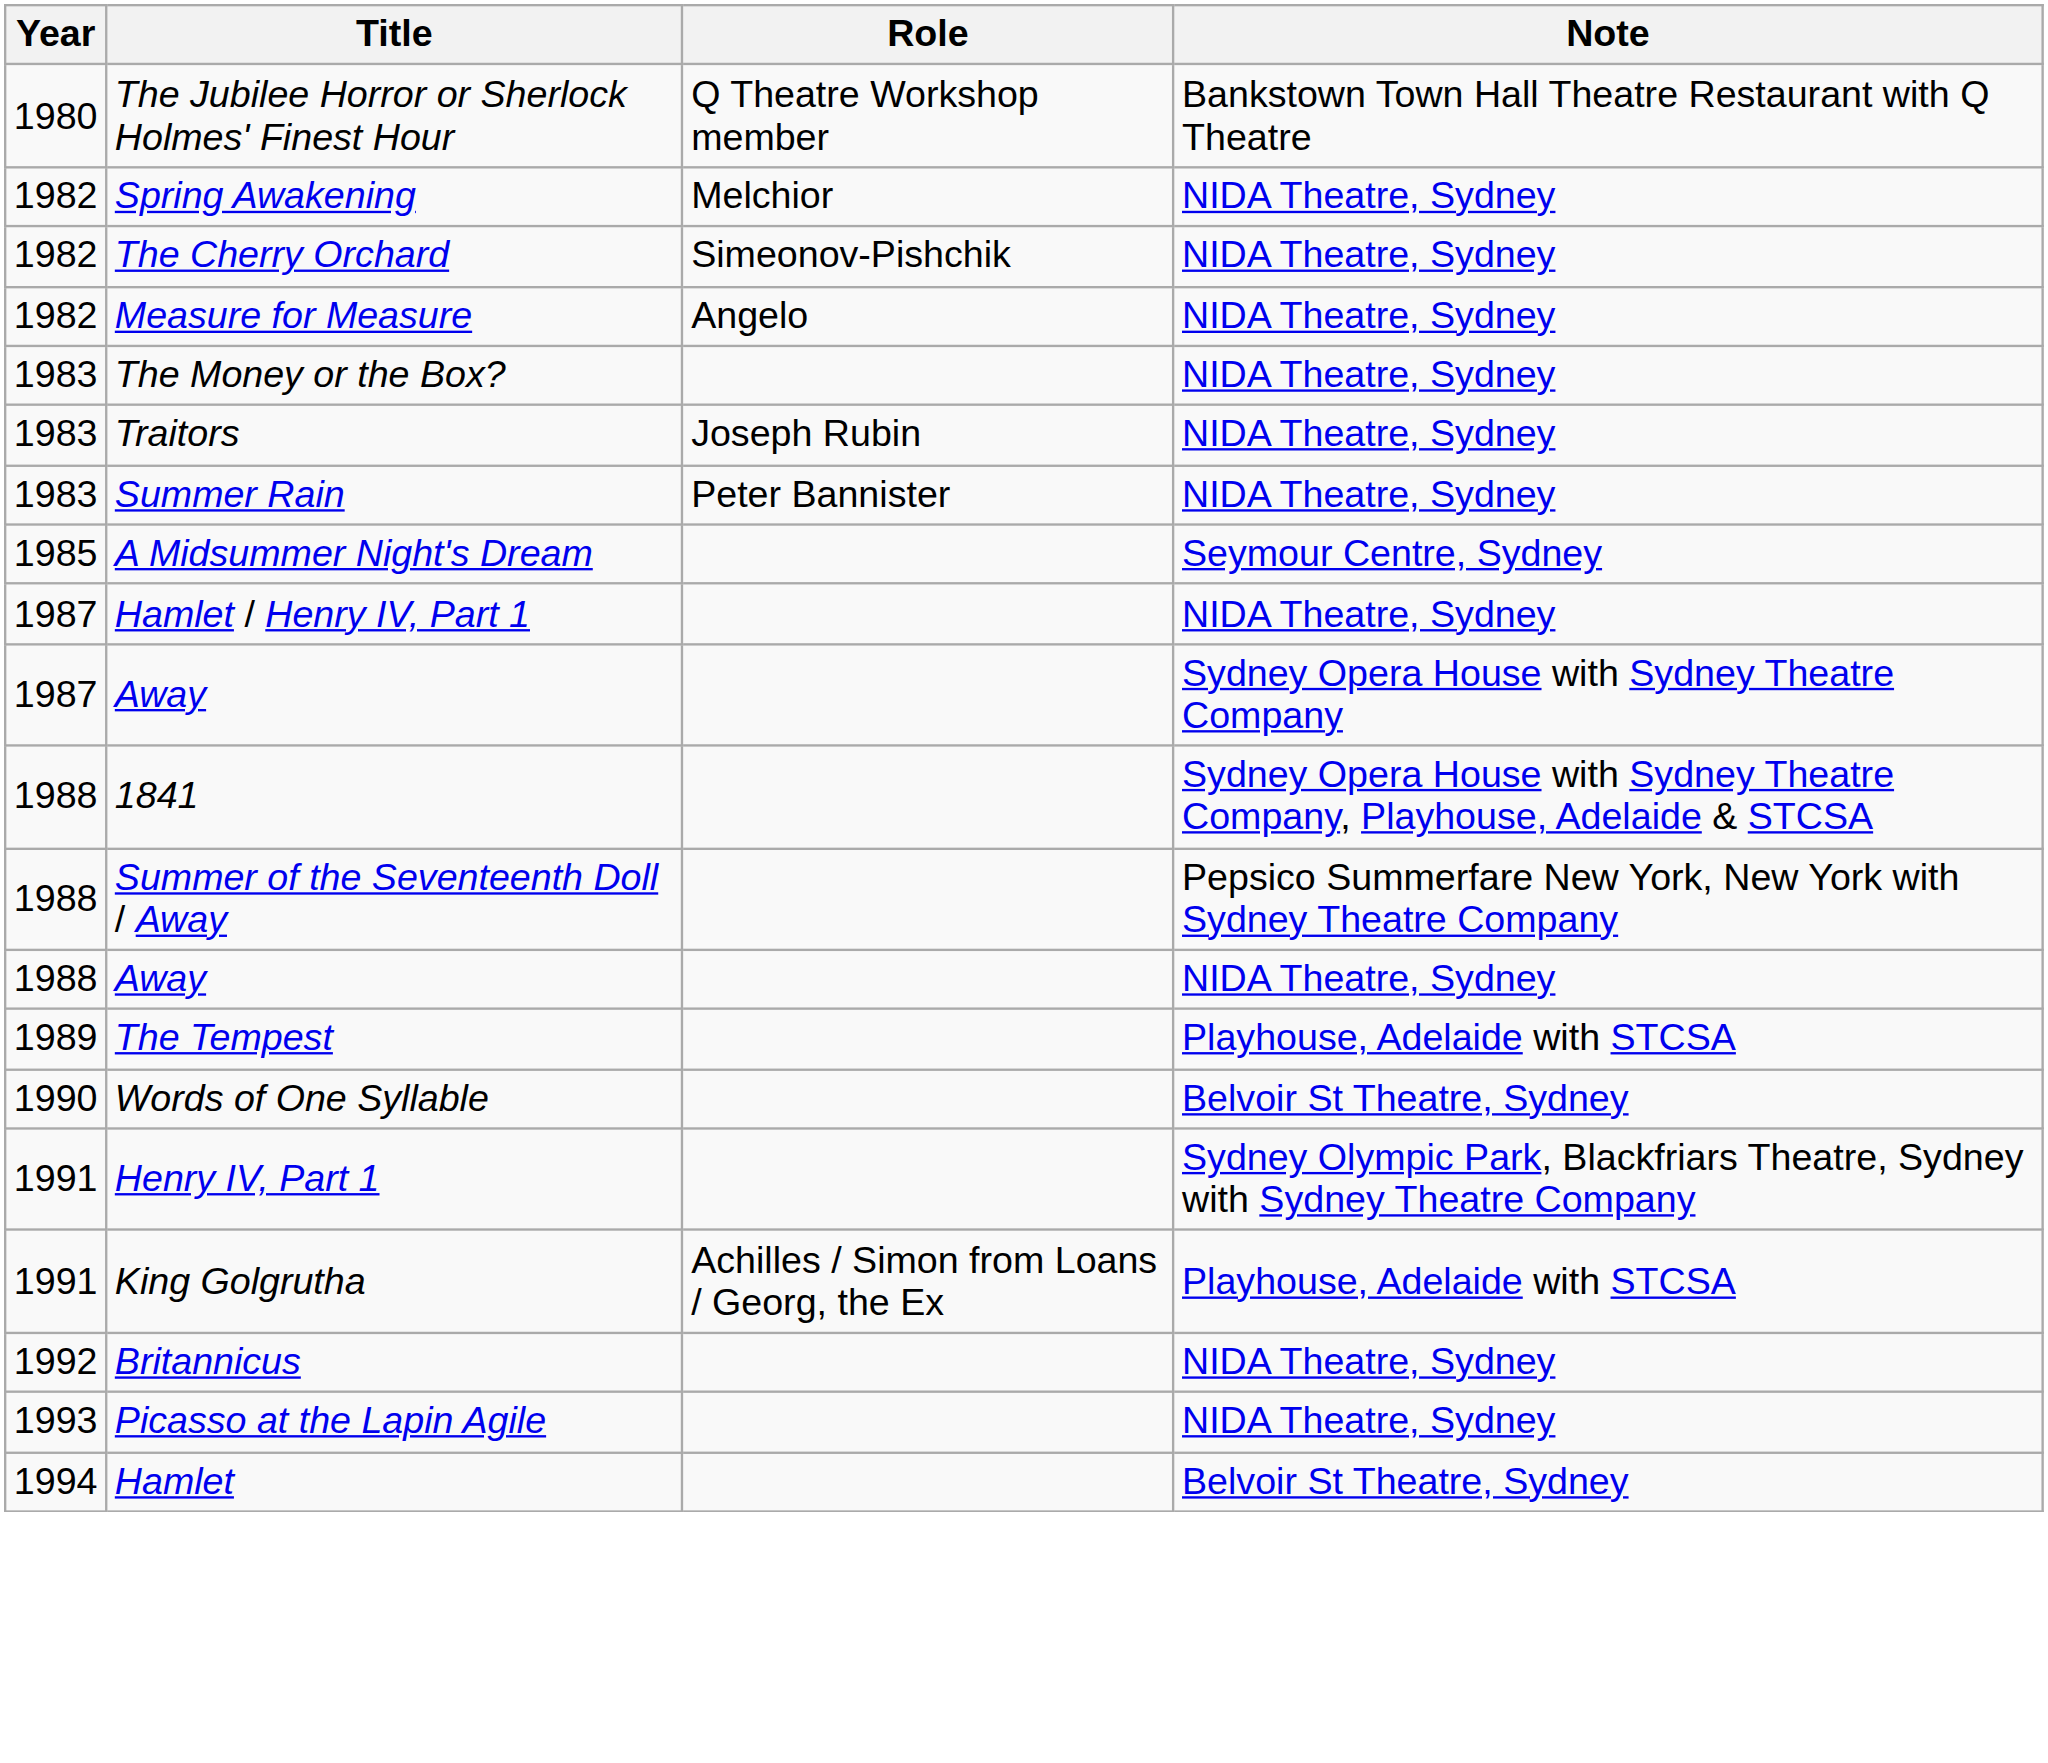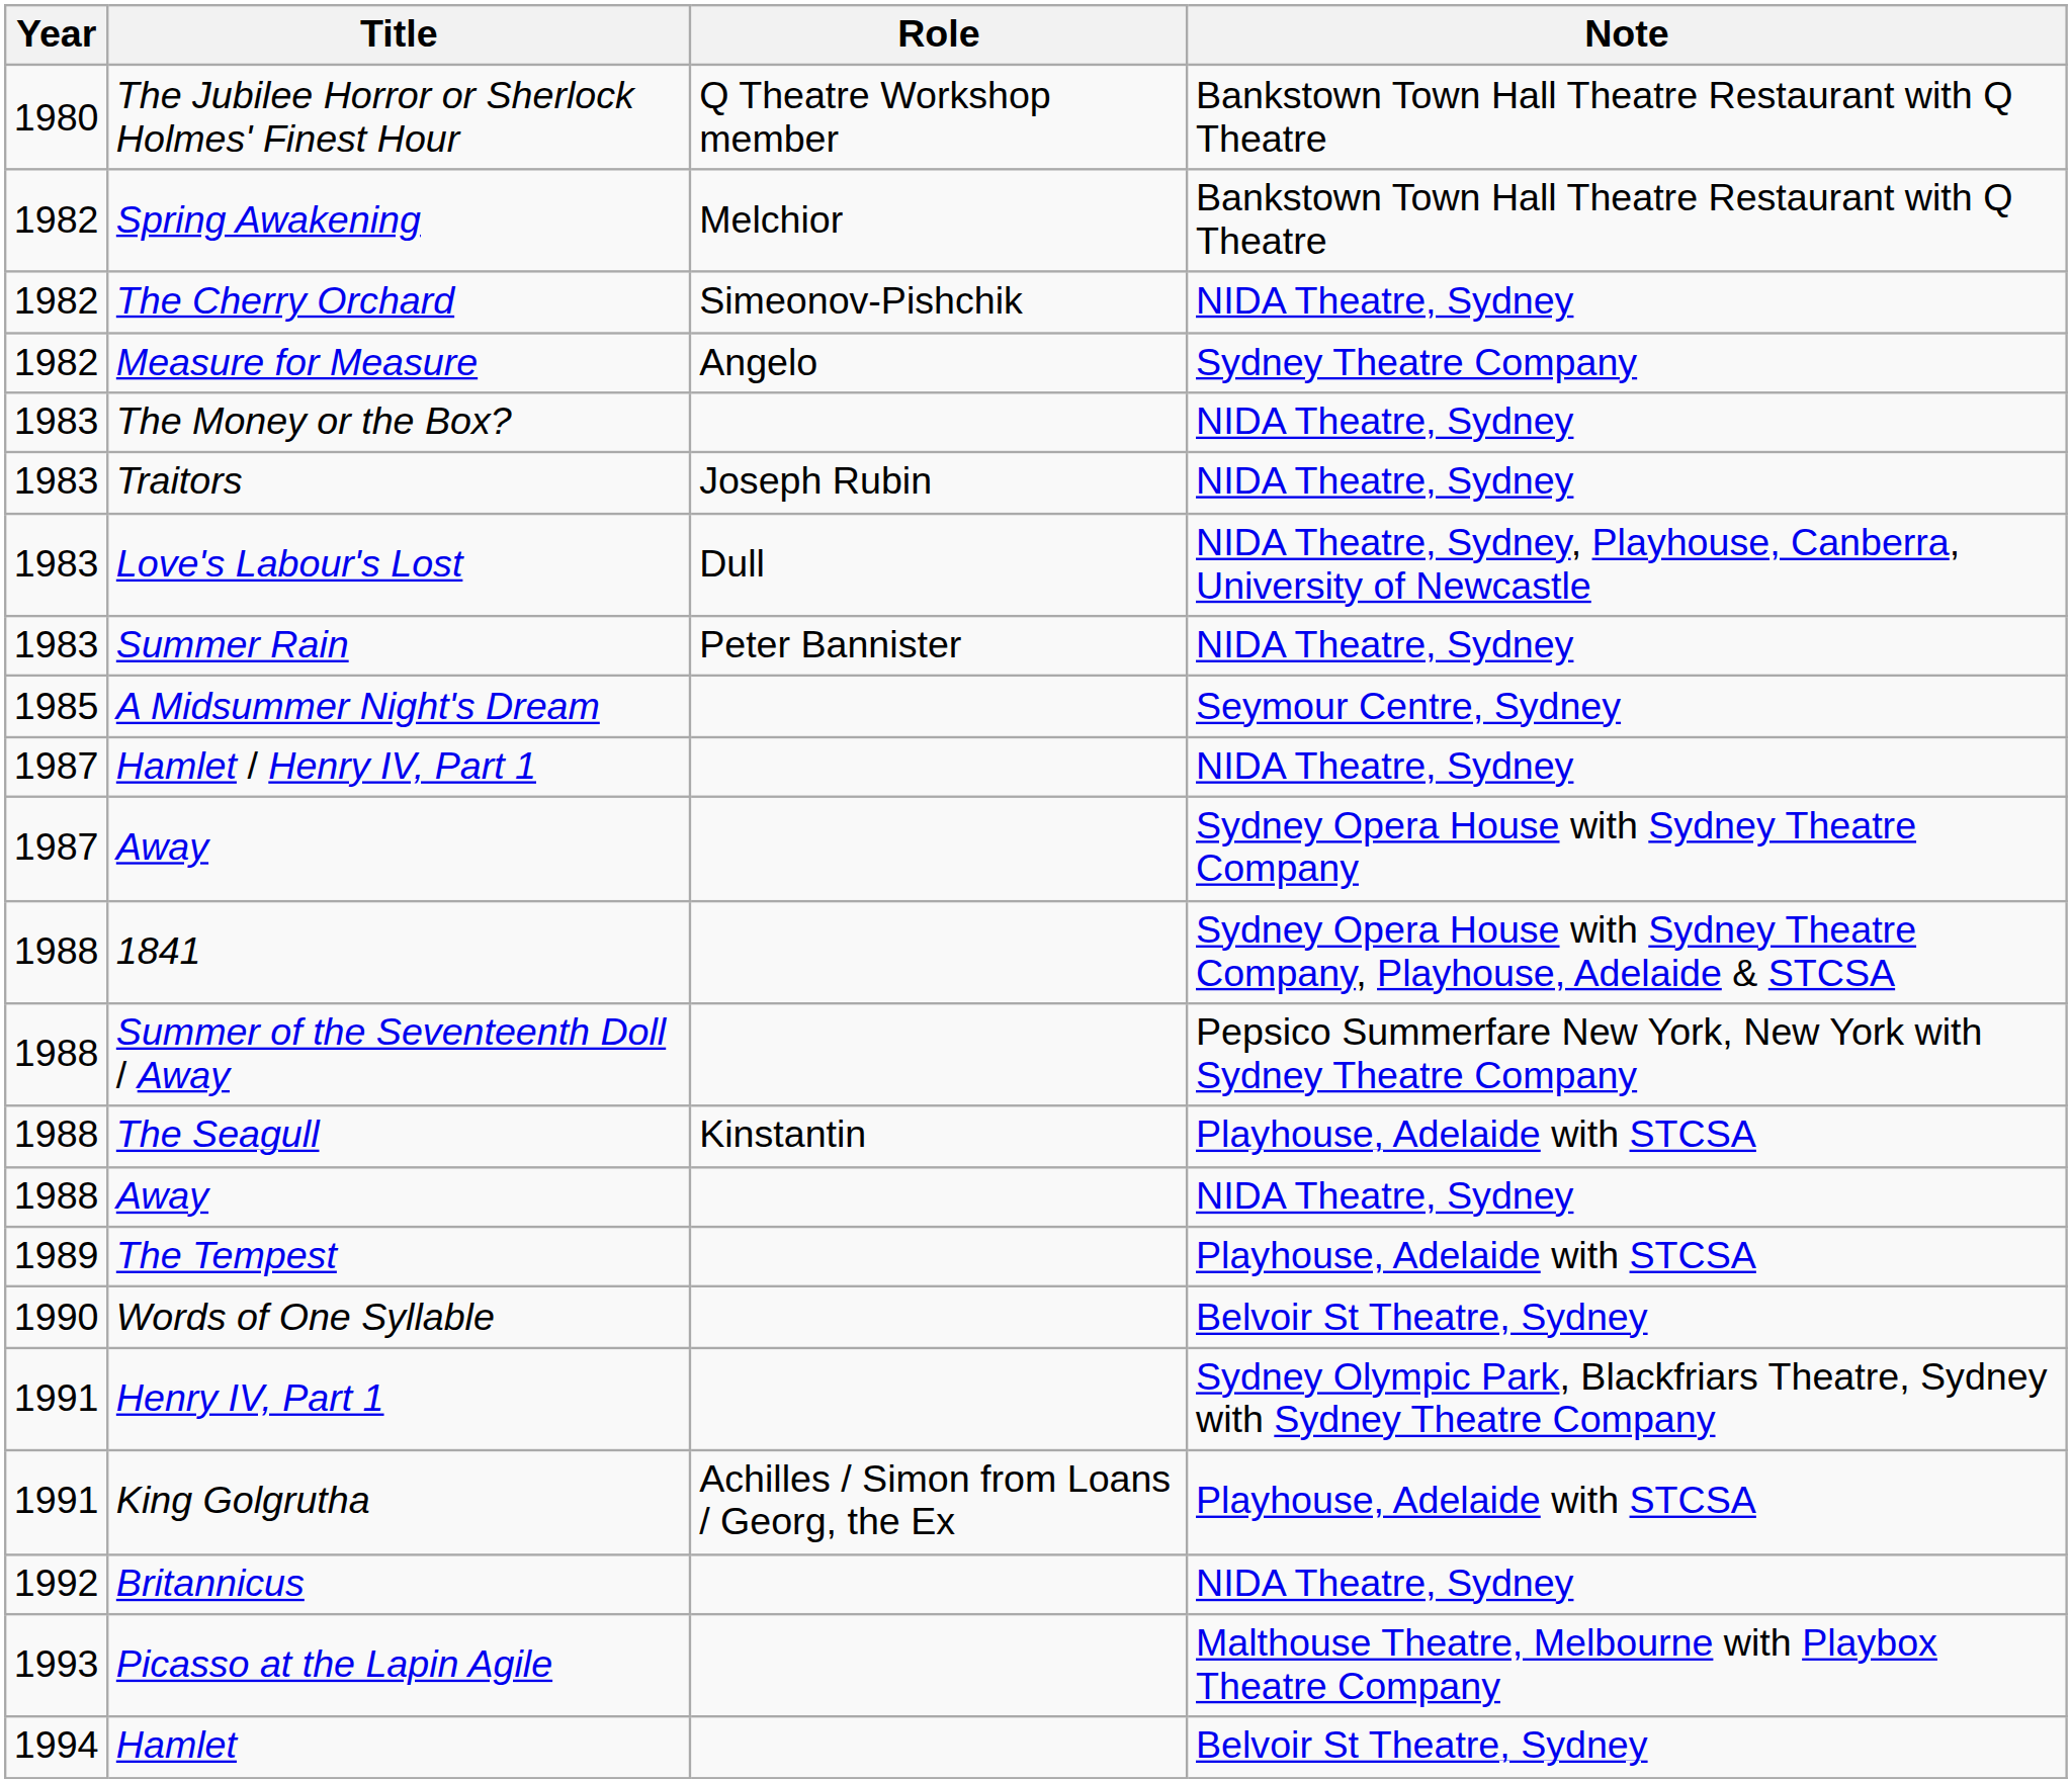 <table class="wikitable sortable plainrowheaders">
 <tr>
 <th scope="col">Year</th>
 <th scope="col">Title</th>
 <th scope="col">Role</th>
 <th scope="col">Note</th>
 </tr>
 <tr>
 <td>1980</td>
 <td><em>The Jubilee Horror or Sherlock Holmes' Finest Hour</em></td>
 <td>Q Theatre Workshop member</td>
 <td>Bankstown Town Hall Theatre Restaurant with Q Theatre</td>
 </tr>
 <tr>
 <td>1982</td>
 <td><em><a href='#'>Spring Awakening</a></em></td>
 <td>Melchior</td>
-<td><a href='#'>NIDA Theatre, Sydney</a></td>
+<td>Bankstown Town Hall Theatre Restaurant with Q Theatre</td>
 </tr>
 <tr>
 <td>1982</td>
 <td><em><a href='#'>The Cherry Orchard</a></em></td>
 <td>Simeonov-Pishchik</td>
 <td><a href='#'>NIDA Theatre, Sydney</a></td>
 </tr>
 <tr>
 <td>1982</td>
 <td><em><a href='#'>Measure for Measure</a></em></td>
 <td>Angelo</td>
-<td><a href='#'>NIDA Theatre, Sydney</a></td>
+<td><a href='#'>Sydney Theatre Company</a></td>
 </tr>
 <tr>
 <td>1983</td>
 <td><em>The Money or the Box?</em></td>
 <td></td>
 <td><a href='#'>NIDA Theatre, Sydney</a></td>
 </tr>
 <tr>
 <td>1983</td>
 <td><em>Traitors</em></td>
 <td>Joseph Rubin</td>
 <td><a href='#'>NIDA Theatre, Sydney</a></td>
+</tr>
+<tr>
+<td>1983</td>
+<td><em><a href='#'>Love's Labour's Lost</a></em></td>
+<td>Dull</td>
+<td><a href='#'>NIDA Theatre, Sydney</a>, <a href='#'>Playhouse, Canberra</a>, <a href='#'>University of Newcastle</a></td>
 </tr>
 <tr>
 <td>1983</td>
 <td><em><a href='#'>Summer Rain</a></em></td>
 <td>Peter Bannister</td>
 <td><a href='#'>NIDA Theatre, Sydney</a></td>
 </tr>
 <tr>
 <td>1985</td>
 <td><em><a href='#'>A Midsummer Night's Dream</a></em></td>
 <td></td>
 <td><a href='#'>Seymour Centre, Sydney</a></td>
 </tr>
 <tr>
 <td>1987</td>
 <td><em><a href='#'>Hamlet</a></em> / <em><a href='#'>Henry IV, Part 1</a></em></td>
 <td></td>
 <td><a href='#'>NIDA Theatre, Sydney</a></td>
 </tr>
 <tr>
 <td>1987</td>
 <td><em><a href='#'>Away</a></em></td>
 <td></td>
 <td><a href='#'>Sydney Opera House</a> with <a href='#'>Sydney Theatre Company</a></td>
 </tr>
 <tr>
 <td>1988</td>
 <td><em>1841</em></td>
 <td></td>
 <td><a href='#'>Sydney Opera House</a> with <a href='#'>Sydney Theatre Company</a>, <a href='#'>Playhouse, Adelaide</a> & <a href='#'>STCSA</a></td>
 </tr>
 <tr>
 <td>1988</td>
 <td><em><a href='#'>Summer of the Seventeenth Doll</a></em> / <em><a href='#'>Away</a></em></td>
 <td></td>
 <td>Pepsico Summerfare New York, New York with <a href='#'>Sydney Theatre Company</a></td>
+</tr>
+<tr>
+<td>1988</td>
+<td><em><a href='#'>The Seagull</a></em></td>
+<td>Kinstantin</td>
+<td><a href='#'>Playhouse, Adelaide</a> with <a href='#'>STCSA</a></td>
 </tr>
 <tr>
 <td>1988</td>
 <td><em><a href='#'>Away</a></em></td>
 <td></td>
 <td><a href='#'>NIDA Theatre, Sydney</a></td>
 </tr>
 <tr>
 <td>1989</td>
 <td><em><a href='#'>The Tempest</a></em></td>
 <td></td>
 <td><a href='#'>Playhouse, Adelaide</a> with <a href='#'>STCSA</a></td>
 </tr>
 <tr>
 <td>1990</td>
 <td><em>Words of One Syllable</em></td>
 <td></td>
 <td><a href='#'>Belvoir St Theatre, Sydney</a></td>
 </tr>
 <tr>
 <td>1991</td>
 <td><em><a href='#'>Henry IV, Part 1</a></em></td>
 <td></td>
 <td><a href='#'>Sydney Olympic Park</a>, Blackfriars Theatre, Sydney with <a href='#'>Sydney Theatre Company</a></td>
 </tr>
 <tr>
 <td>1991</td>
 <td><em>King Golgrutha</em></td>
 <td>Achilles / Simon from Loans / Georg, the Ex</td>
 <td><a href='#'>Playhouse, Adelaide</a> with <a href='#'>STCSA</a></td>
 </tr>
 <tr>
 <td>1992</td>
 <td><em><a href='#'>Britannicus</a></em></td>
 <td></td>
 <td><a href='#'>NIDA Theatre, Sydney</a></td>
 </tr>
 <tr>
 <td>1993</td>
 <td><em><a href='#'>Picasso at the Lapin Agile</a></em></td>
 <td></td>
-<td><a href='#'>NIDA Theatre, Sydney</a></td>
+<td><a href='#'>Malthouse Theatre, Melbourne</a> with <a href='#'>Playbox Theatre Company</a></td>
 </tr>
 <tr>
 <td>1994</td>
 <td><em><a href='#'>Hamlet</a></em></td>
 <td></td>
 <td><a href='#'>Belvoir St Theatre, Sydney</a></td>
 </tr>
 </table>
